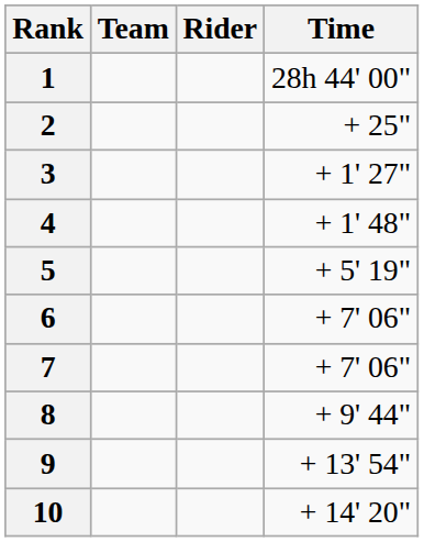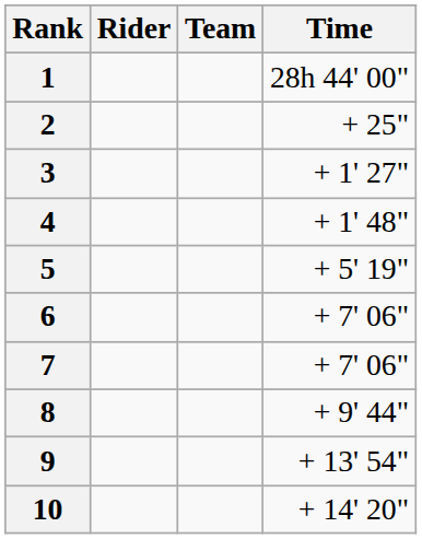 <table class="wikitable" margin-bottom:0;">
 <tr>
 <th scope="col">Rank</th>
+<th scope="col">Rider</th>
 <th scope="col">Team</th>
-<th scope="col">Rider</th>
 <th scope="col">Time</th>
 </tr>
 <tr>
 <th scope="row">1</th>
+<td> </td>
 <td></td>
-<td> </td>
 <td align="right">28h 44' 00"</td>
 </tr>
 <tr>
 <th scope="row">2</th>
 <td></td>
 <td></td>
 <td align="right">+ 25"</td>
 </tr>
 <tr>
 <th scope="row">3</th>
 <td></td>
 <td></td>
 <td align="right">+ 1' 27"</td>
 </tr>
 <tr>
 <th scope="row">4</th>
 <td></td>
 <td></td>
 <td align="right">+ 1' 48"</td>
 </tr>
 <tr>
 <th scope="row">5</th>
 <td></td>
 <td></td>
 <td align="right">+ 5' 19"</td>
 </tr>
 <tr>
 <th scope="row">6</th>
 <td></td>
 <td></td>
 <td align="right">+ 7' 06"</td>
 </tr>
 <tr>
 <th scope="row">7</th>
 <td></td>
 <td></td>
 <td align="right">+ 7' 06"</td>
 </tr>
 <tr>
 <th scope="row">8</th>
 <td></td>
 <td></td>
 <td align="right">+ 9' 44"</td>
 </tr>
 <tr>
 <th scope="row">9</th>
+<td> </td>
 <td></td>
-<td> </td>
 <td align="right">+ 13' 54"</td>
 </tr>
 <tr>
 <th scope="row">10</th>
 <td></td>
 <td></td>
 <td align="right">+ 14' 20"</td>
 </tr>
 </table>
